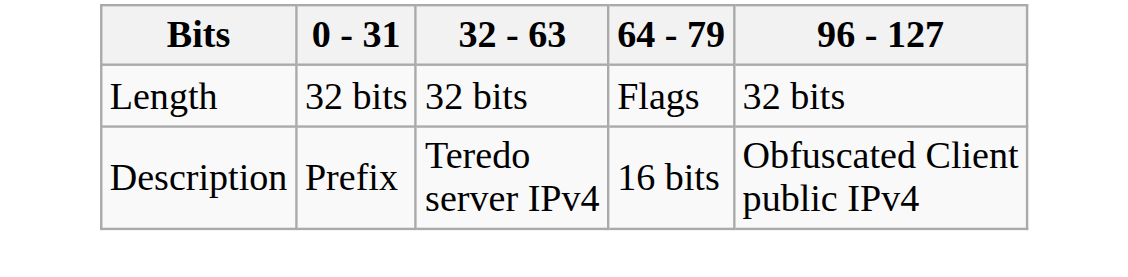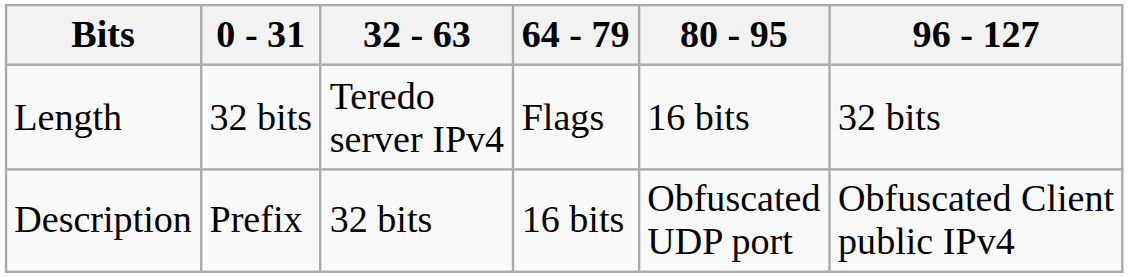 <table class="wikitable" style="margin-right:auto; margin-left:auto;">
 <tr>
 <th>Bits</th>
 <th>0 - 31</th>
 <th>32 - 63</th>
 <th>64 - 79</th>
+<th>80 - 95</th>
 <th>96 - 127</th>
 </tr>
 <tr>
 <td>Length</td>
 <td>32 bits</td>
-<td>32 bits</td>
+<td>Teredo<br>server IPv4</td>
 <td>Flags</td>
+<td>16 bits</td>
 <td>32 bits</td>
 </tr>
 <tr>
 <td>Description</td>
 <td>Prefix</td>
-<td>Teredo<br>server IPv4</td>
+<td>32 bits</td>
 <td>16 bits</td>
+<td>Obfuscated<br>UDP port</td>
 <td>Obfuscated Client<br>public IPv4</td>
 </tr>
 </table>
